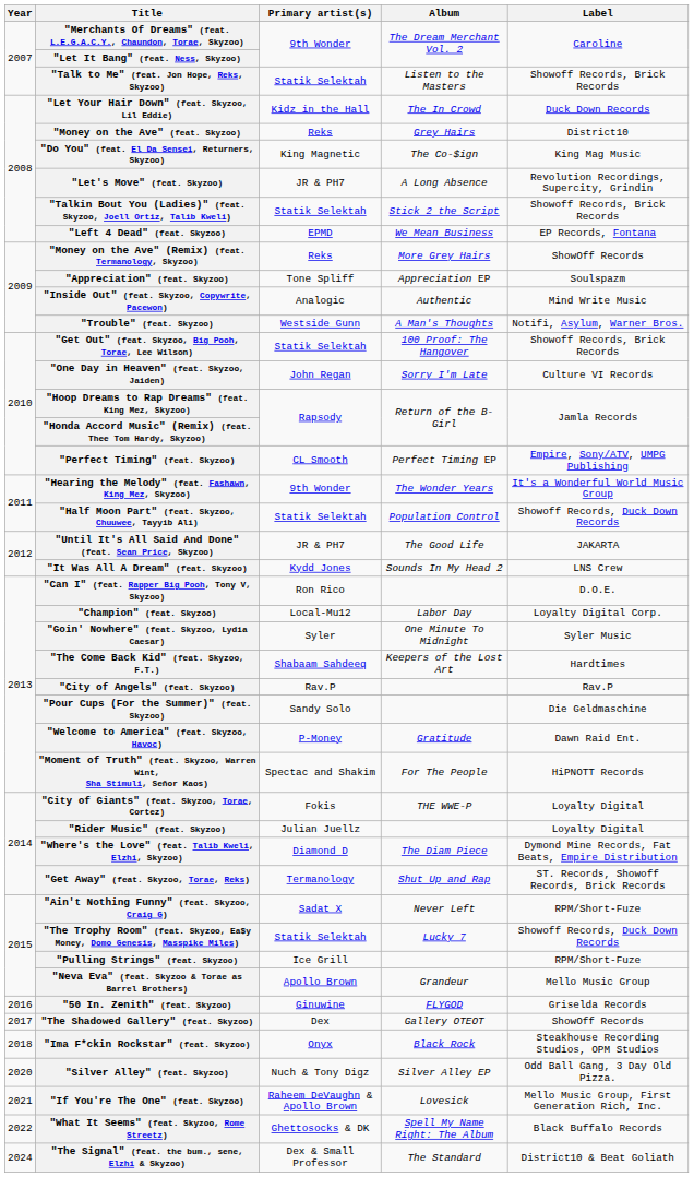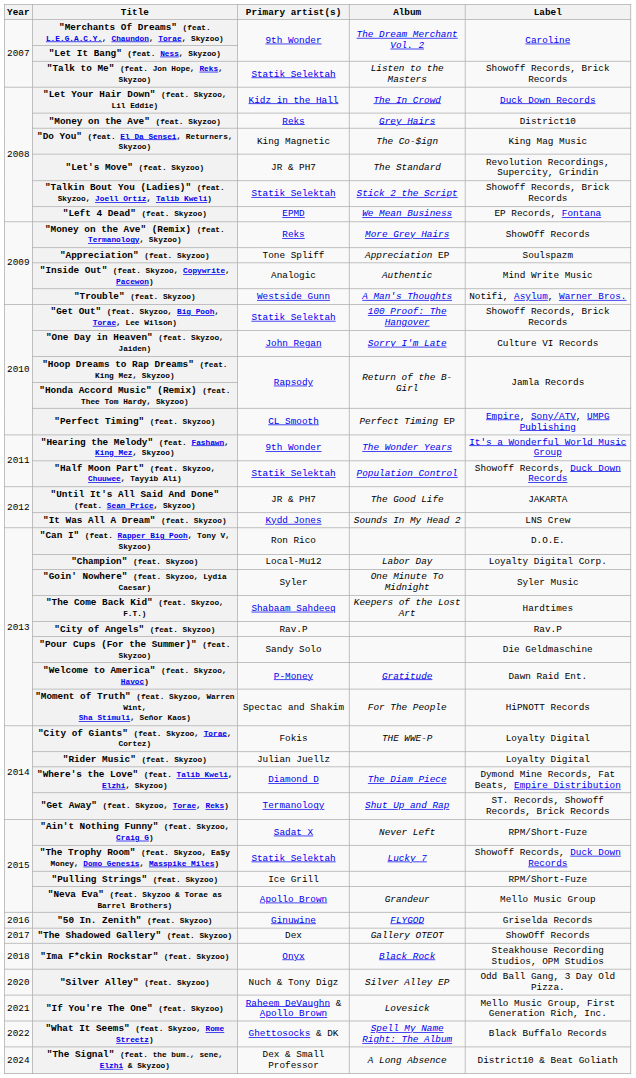 <table class="wikitable plainrowheaders" style="text-align:center;">
 <tr>
 <th scope="col" rowspan="1" style="width:2.5em;">Year</th>
 <th scope="col" rowspan="1">Title</th>
 <th scope="col" rowspan="1">Primary artist(s)</th>
 <th scope="col" rowspan="1">Album</th>
 <th scope="col" rowspan="1">Label</th>
 </tr>
 <tr>
 <td rowspan="3">2007</td>
 <th scope="row">"Merchants Of Dreams" <small>(feat. <a href='#'>L.E.G.A.C.Y.</a>, <a href='#'>Chaundon</a>, <a href='#'>Torae</a>, Skyzoo)</small></th>
 <td rowspan="2"><a href='#'>9th Wonder</a></td>
 <td rowspan="2"><em><a href='#'>The Dream Merchant Vol. 2</a></em></td>
 <td rowspan="2"><a href='#'>Caroline</a></td>
 </tr>
 <tr>
 <th scope="row">"Let It Bang" <small>(feat. <a href='#'>Ness</a>, Skyzoo)</small></th>
 </tr>
 <tr>
 <th scope="row">"Talk to Me" <small>(feat. Jon Hope, <a href='#'>Reks</a>, Skyzoo)</small></th>
 <td><a href='#'>Statik Selektah</a></td>
 <td><em>Listen to the Masters</em></td>
 <td>Showoff Records, Brick Records</td>
 </tr>
 <tr>
 <td rowspan="6">2008</td>
 <th scope="row">"Let Your Hair Down" <small>(feat. Skyzoo, Lil Eddie)</small></th>
 <td><a href='#'>Kidz in the Hall</a></td>
 <td rowspan=" "><em><a href='#'>The In Crowd</a></em></td>
 <td><a href='#'>Duck Down Records</a></td>
 </tr>
 <tr>
 <th scope="row">"Money on the Ave" <small>(feat. Skyzoo)</small></th>
 <td><a href='#'>Reks</a></td>
 <td rowspan=" "><em><a href='#'>Grey Hairs</a></em></td>
 <td>District10</td>
 </tr>
 <tr>
 <th scope="row">"Do You" <small>(feat. <a href='#'>El Da Sensei</a>, Returners, Skyzoo)</small></th>
 <td>King Magnetic</td>
 <td rowspan=" "><em>The Co-$ign</em></td>
 <td>King Mag Music</td>
 </tr>
 <tr>
 <th scope="row">"Let's Move" <small>(feat. Skyzoo)</small></th>
 <td>JR & PH7</td>
-<td><em>A Long Absence</em></td>
+<td rowspan=" "><em>The Standard</em></td>
 <td>Revolution Recordings, Supercity, Grindin</td>
 </tr>
 <tr>
 <th scope="row">"Talkin Bout You (Ladies)" <small>(feat. Skyzoo, <a href='#'>Joell Ortiz</a>, <a href='#'>Talib Kweli</a>)</small></th>
 <td><a href='#'>Statik Selektah</a></td>
 <td rowspan=" "><em><a href='#'>Stick 2 the Script</a></em></td>
 <td>Showoff Records, Brick Records</td>
 </tr>
 <tr>
 <th scope="row">"Left 4 Dead" <small>(feat. Skyzoo)</small></th>
 <td><a href='#'>EPMD</a></td>
 <td rowspan=" "><em><a href='#'>We Mean Business</a></em></td>
 <td>EP Records, <a href='#'>Fontana</a></td>
 </tr>
 <tr>
 <td rowspan="4">2009</td>
 <th scope="row">"Money on the Ave" (Remix) <small>(feat. <a href='#'>Termanology</a>, Skyzoo)</small></th>
 <td><a href='#'>Reks</a></td>
 <td rowspan=" "><em><a href='#'>More Grey Hairs</a></em></td>
 <td>ShowOff Records</td>
 </tr>
 <tr>
 <th scope="row">"Appreciation" <small>(feat. Skyzoo)</small></th>
 <td>Tone Spliff</td>
 <td rowspan=" "><em>Appreciation</em> EP</td>
 <td>Soulspazm</td>
 </tr>
 <tr>
 <th scope="row">"Inside Out" <small>(feat. Skyzoo, <a href='#'>Copywrite</a>, <a href='#'>Pacewon</a>)</small></th>
 <td>Analogic</td>
 <td rowspan=" "><em>Authentic</em></td>
 <td>Mind Write Music</td>
 </tr>
 <tr>
 <th scope="row">"Trouble" <small>(feat. Skyzoo)</small></th>
 <td><a href='#'>Westside Gunn</a></td>
 <td rowspan=" "><em><a href='#'>A Man's Thoughts</a></em></td>
 <td>Notifi, <a href='#'>Asylum</a>, <a href='#'>Warner Bros.</a></td>
 </tr>
 <tr>
 <td rowspan="5">2010</td>
 <th scope="row">"Get Out" <small>(feat. Skyzoo, <a href='#'>Big Pooh</a>, <a href='#'>Torae</a>, Lee Wilson)</small></th>
 <td><a href='#'>Statik Selektah</a></td>
 <td rowspan=" "><em><a href='#'>100 Proof: The Hangover</a></em></td>
 <td>Showoff Records, Brick Records</td>
 </tr>
 <tr>
 <th scope="row">"One Day in Heaven" <small>(feat. Skyzoo, Jaiden)</small></th>
 <td><a href='#'>John Regan</a></td>
 <td rowspan=" "><em><a href='#'>Sorry I'm Late</a></em></td>
 <td>Culture VI Records</td>
 </tr>
 <tr>
 <th scope="row">"Hoop Dreams to Rap Dreams" <small>(feat. King Mez, Skyzoo)</small></th>
 <td rowspan="2"><a href='#'>Rapsody</a></td>
 <td rowspan="2"><em>Return of the B-Girl</em></td>
 <td rowspan="2">Jamla Records</td>
 </tr>
 <tr>
 <th scope="row">"Honda Accord Music" (Remix) <small>(feat. Thee Tom Hardy, Skyzoo)</small></th>
 </tr>
 <tr>
 <th scope="row">"Perfect Timing" <small>(feat. Skyzoo)</small></th>
 <td rowspan=" "><a href='#'>CL Smooth</a></td>
 <td rowspan=" "><em>Perfect Timing</em> EP</td>
 <td><a href='#'>Empire</a>, <a href='#'>Sony/ATV</a>, <a href='#'>UMPG Publishing</a></td>
 </tr>
 <tr>
 <td rowspan="2">2011</td>
 <th scope="row">"Hearing the Melody" <small>(feat. <a href='#'>Fashawn</a>, <a href='#'>King Mez</a>, Skyzoo)</small></th>
 <td><a href='#'>9th Wonder</a></td>
 <td rowspan=" "><em><a href='#'>The Wonder Years</a></em></td>
 <td><a href='#'>It's a Wonderful World Music Group</a></td>
 </tr>
 <tr>
 <th scope="row">"Half Moon Part" <small>(feat. Skyzoo, <a href='#'>Chuuwee</a>, Tayyib Ali)</small></th>
 <td><a href='#'>Statik Selektah</a></td>
 <td rowspan=" "><em><a href='#'>Population Control</a></em></td>
 <td>Showoff Records, <a href='#'>Duck Down Records</a></td>
 </tr>
 <tr>
 <td rowspan="2">2012</td>
 <th scope="row">"Until It's All Said And Done" <small>(feat. <a href='#'>Sean Price</a>, Skyzoo)</small></th>
 <td>JR & PH7</td>
 <td rowspan=" "><em>The Good Life</em></td>
 <td>JAKARTA</td>
 </tr>
 <tr>
 <th scope="row">"It Was All A Dream" <small>(feat. Skyzoo)</small></th>
 <td><a href='#'>Kydd Jones</a></td>
 <td rowspan=" "><em>Sounds In My Head 2</em></td>
 <td>LNS Crew</td>
 </tr>
 <tr>
 <td rowspan="8">2013</td>
 <th scope="row">"Can I" <small>(feat. <a href='#'>Rapper Big Pooh</a>, Tony V, Skyzoo)</small></th>
 <td>Ron Rico</td>
 <td></td>
 <td>D.O.E.</td>
 </tr>
 <tr>
 <th scope="row">"Champion" <small>(feat. Skyzoo)</small></th>
 <td>Local-Mu12</td>
 <td><em>Labor Day</em></td>
 <td>Loyalty Digital Corp.</td>
 </tr>
 <tr>
 <th scope="row">"Goin' Nowhere" <small>(feat. Skyzoo, Lydia Caesar)</small></th>
 <td>Syler</td>
 <td><em>One Minute To Midnight</em></td>
 <td>Syler Music</td>
 </tr>
 <tr>
 <th scope="row">"The Come Back Kid" <small>(feat. Skyzoo, F.T.)</small></th>
 <td><a href='#'>Shabaam Sahdeeq</a></td>
 <td><em>Keepers of the Lost Art</em></td>
 <td>Hardtimes</td>
 </tr>
 <tr>
 <th scope="row">"City of Angels" <small>(feat. Skyzoo)</small></th>
 <td>Rav.P</td>
 <td></td>
 <td>Rav.P</td>
 </tr>
 <tr>
 <th scope="row">"Pour Cups (For the Summer)" <small>(feat. Skyzoo)</small></th>
 <td>Sandy Solo</td>
 <td></td>
 <td>Die Geldmaschine</td>
 </tr>
 <tr>
 <th scope="row">"Welcome to America" <small>(feat. Skyzoo, <a href='#'>Havoc</a>)</small></th>
 <td><a href='#'>P-Money</a></td>
 <td><em><a href='#'>Gratitude</a></em></td>
 <td>Dawn Raid Ent.</td>
 </tr>
 <tr>
 <th scope="row">"Moment of Truth" <small>(feat. Skyzoo, Warren Wint,<br><a href='#'>Sha Stimuli</a>, Señor Kaos)</small></th>
 <td>Spectac and Shakim</td>
 <td><em>For The People</em></td>
 <td>HiPNOTT Records</td>
 </tr>
 <tr>
 <td rowspan="4">2014</td>
 <th scope="row">"City of Giants" <small>(feat. Skyzoo, <a href='#'>Torae</a>, Cortez)</small></th>
 <td>Fokis</td>
 <td><em>THE WWE-P</em></td>
 <td>Loyalty Digital</td>
 </tr>
 <tr>
 <th scope="row">"Rider Music" <small>(feat. Skyzoo)</small></th>
 <td>Julian Juellz</td>
 <td></td>
 <td>Loyalty Digital</td>
 </tr>
 <tr>
 <th scope="row">"Where's the Love" <small>(feat. <a href='#'>Talib Kweli</a>, <a href='#'>Elzhi</a>, Skyzoo)</small></th>
 <td><a href='#'>Diamond D</a></td>
 <td><em><a href='#'>The Diam Piece</a></em></td>
 <td>Dymond Mine Records, Fat Beats, <a href='#'>Empire Distribution</a></td>
 </tr>
 <tr>
 <th scope="row">"Get Away" <small>(feat. Skyzoo, <a href='#'>Torae</a>, <a href='#'>Reks</a>)</small></th>
 <td><a href='#'>Termanology</a></td>
 <td><em><a href='#'>Shut Up and Rap</a></em></td>
 <td>ST. Records, Showoff Records, Brick Records</td>
 </tr>
 <tr>
 <td rowspan="4">2015</td>
 <th scope="row">"Ain't Nothing Funny" <small>(feat. Skyzoo, <a href='#'>Craig G</a>)</small></th>
 <td><a href='#'>Sadat X</a></td>
 <td><em>Never Left</em></td>
 <td>RPM/Short-Fuze</td>
 </tr>
 <tr>
 <th scope="row">"The Trophy Room" <small>(feat. Skyzoo, Ea$y Money, <a href='#'>Domo Genesis</a>, <a href='#'>Masspike Miles</a>)</small></th>
 <td><a href='#'>Statik Selektah</a></td>
 <td><em><a href='#'>Lucky 7</a></em></td>
 <td>Showoff Records, <a href='#'>Duck Down Records</a></td>
 </tr>
 <tr>
 <th scope="row">"Pulling Strings" <small>(feat. Skyzoo)</small></th>
 <td>Ice Grill</td>
 <td></td>
 <td>RPM/Short-Fuze</td>
 </tr>
 <tr>
 <th scope="row">"Neva Eva" <small>(feat. Skyzoo & Torae as Barrel Brothers)</small></th>
 <td><a href='#'>Apollo Brown</a></td>
 <td rowspan=" "><em>Grandeur</em></td>
 <td>Mello Music Group</td>
 </tr>
 <tr>
 <td>2016</td>
 <th scope="row">"50 In. Zenith" <small>(feat. Skyzoo)</small></th>
 <td><a href='#'>Ginuwine</a></td>
 <td><em><a href='#'>FLYGOD</a></em></td>
 <td>Griselda Records</td>
 </tr>
 <tr>
 <td>2017</td>
 <th scope="row">"The Shadowed Gallery" <small>(feat. Skyzoo)</small></th>
 <td>Dex</td>
 <td><em>Gallery OTEOT</em></td>
 <td>ShowOff Records</td>
 </tr>
 <tr>
 <td>2018</td>
 <th scope="row">"Ima F*ckin Rockstar"  <small>(feat. Skyzoo)</small></th>
 <td><a href='#'>Onyx</a></td>
 <td><em><a href='#'>Black Rock</a></em></td>
 <td>Steakhouse Recording Studios, OPM Studios</td>
 </tr>
 <tr>
 <td>2020</td>
 <th scope="row">"Silver Alley"  <small>(feat. Skyzoo)</small></th>
 <td>Nuch & Tony Digz</td>
 <td><em>Silver Alley EP</em></td>
 <td>Odd Ball Gang, 3 Day Old Pizza.</td>
 </tr>
 <tr>
 <td>2021</td>
 <th scope="row">"If You're The One"  <small>(feat. Skyzoo)</small></th>
 <td><a href='#'>Raheem DeVaughn</a> & <a href='#'>Apollo Brown</a></td>
 <td><em>Lovesick</em></td>
 <td>Mello Music Group, First Generation Rich, Inc.</td>
 </tr>
 <tr>
 <td>2022</td>
 <th scope="row">"What It Seems"  <small>(feat. Skyzoo, <a href='#'>Rome Streetz</a>)</small></th>
 <td><a href='#'>Ghettosocks</a> & DK</td>
 <td rowspan=" "><em><a href='#'>Spell My Name Right: The Album</a></em></td>
 <td>Black Buffalo Records</td>
 </tr>
 <tr>
 <td>2024</td>
 <th scope="row">"The Signal" <small>(feat. the bum., sene, <a href='#'>Elzhi</a> & Skyzoo)</small></th>
 <td>Dex & Small Professor</td>
-<td rowspan=" "><em>The Standard</em></td>
+<td><em>A Long Absence</em></td>
 <td>District10 & Beat Goliath</td>
 </tr>
 </table>
